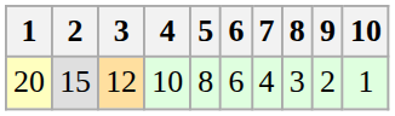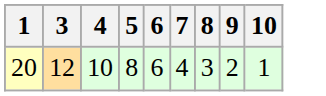 <table class="wikitable" style="font-size: 85%">
 <tr>
 <th>1</th>
-<th>2</th>
 <th>3</th>
 <th>4</th>
 <th>5</th>
 <th>6</th>
 <th>7</th>
 <th>8</th>
 <th>9</th>
 <th>10</th>
 </tr>
 <tr align="center">
 <td style="background:#FFFFBF;">20</td>
-<td style="background:#DFDFDF;">15</td>
 <td style="background:#FFDF9F;">12</td>
 <td style="background:#DFFFDF;">10</td>
 <td style="background:#DFFFDF;">8</td>
 <td style="background:#DFFFDF;">6</td>
 <td style="background:#DFFFDF;">4</td>
 <td style="background:#DFFFDF;">3</td>
 <td style="background:#DFFFDF;">2</td>
 <td style="background:#DFFFDF;">1</td>
 </tr>
 </table>
